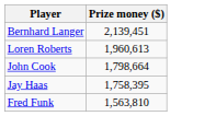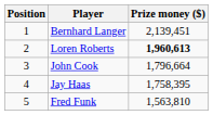 <table class="wikitable">
 <tr>
+<th>Position</th>
 <th>Player</th>
 <th>Prize money ($)</th>
 </tr>
 <tr>
+<td align=center>1</td>
 <td> <a href='#'>Bernhard Langer</a></td>
 <td align=center>2,139,451</td>
 </tr>
 <tr>
+<td align=center>2</td>
 <td> <a href='#'>Loren Roberts</a></td>
-<td align=center>1,960,613</td>
+<td align=center><strong>1,960,613</strong></td>
 </tr>
 <tr>
+<td align=center>3</td>
 <td> <a href='#'>John Cook</a></td>
-<td align=center>1,798,664</td>
+<td align=center>1,796,664</td>
 </tr>
 <tr>
+<td align=center>4</td>
 <td> <a href='#'>Jay Haas</a></td>
 <td align=center>1,758,395</td>
 </tr>
 <tr>
+<td align=center>5</td>
 <td> <a href='#'>Fred Funk</a></td>
 <td align=center>1,563,810</td>
 </tr>
 </table>
